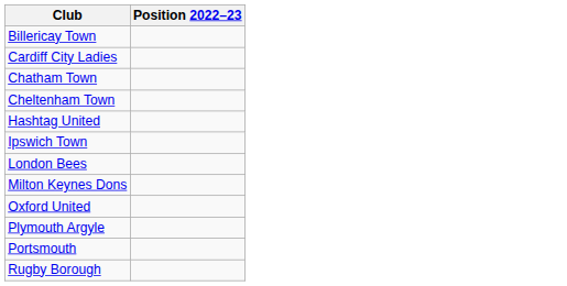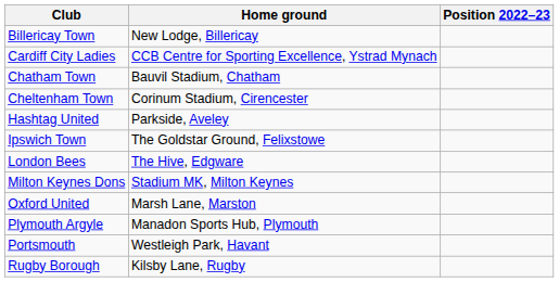 <table class="wikitable sortable" style="text-align:center;">
 <tr>
 <th>Club</th>
+<th>Home ground</th>
 <th>Position <a href='#'>2022–23</a></th>
 </tr>
 <tr>
 <td style="text-align:left;"><a href='#'>Billericay Town</a></td>
+<td style="text-align:left;">New Lodge, <a href='#'>Billericay</a></td>
 <td></td>
 </tr>
 <tr>
 <td style="text-align:left;"><a href='#'>Cardiff City Ladies</a></td>
+<td style="text-align:left;"><a href='#'>CCB Centre for Sporting Excellence</a>, <a href='#'>Ystrad Mynach</a></td>
 <td></td>
 </tr>
 <tr>
 <td style="text-align:left;"><a href='#'>Chatham Town</a></td>
+<td style="text-align:left;">Bauvil Stadium, <a href='#'>Chatham</a></td>
 <td></td>
 </tr>
 <tr>
 <td style="text-align:left;"><a href='#'>Cheltenham Town</a></td>
+<td style="text-align:left;">Corinum Stadium, <a href='#'>Cirencester</a></td>
 <td></td>
 </tr>
 <tr>
 <td style="text-align:left;"><a href='#'>Hashtag United</a></td>
+<td style="text-align:left;">Parkside, <a href='#'>Aveley</a></td>
 <td></td>
 </tr>
 <tr>
 <td style="text-align:left;"><a href='#'>Ipswich Town</a></td>
+<td style="text-align:left;">The Goldstar Ground, <a href='#'>Felixstowe</a></td>
 <td></td>
 </tr>
 <tr>
 <td style="text-align:left;"><a href='#'>London Bees</a></td>
+<td style="text-align:left;"><a href='#'>The Hive</a>, <a href='#'>Edgware</a></td>
 <td></td>
 </tr>
 <tr>
 <td style="text-align:left;"><a href='#'>Milton Keynes Dons</a></td>
+<td style="text-align:left;"><a href='#'>Stadium MK</a>, <a href='#'>Milton Keynes</a></td>
 <td></td>
 </tr>
 <tr>
 <td style="text-align:left;"><a href='#'>Oxford United</a></td>
+<td style="text-align:left;">Marsh Lane, <a href='#'>Marston</a></td>
 <td></td>
 </tr>
 <tr>
 <td style="text-align:left;"><a href='#'>Plymouth Argyle</a></td>
+<td style="text-align:left;">Manadon Sports Hub, <a href='#'>Plymouth</a></td>
 <td></td>
 </tr>
 <tr>
 <td style="text-align:left;"><a href='#'>Portsmouth</a></td>
+<td style="text-align:left;">Westleigh Park, <a href='#'>Havant</a></td>
 <td></td>
 </tr>
 <tr>
 <td style="text-align:left;"><a href='#'>Rugby Borough</a></td>
+<td style="text-align:left;">Kilsby Lane, <a href='#'>Rugby</a></td>
 <td></td>
 </tr>
 </table>
